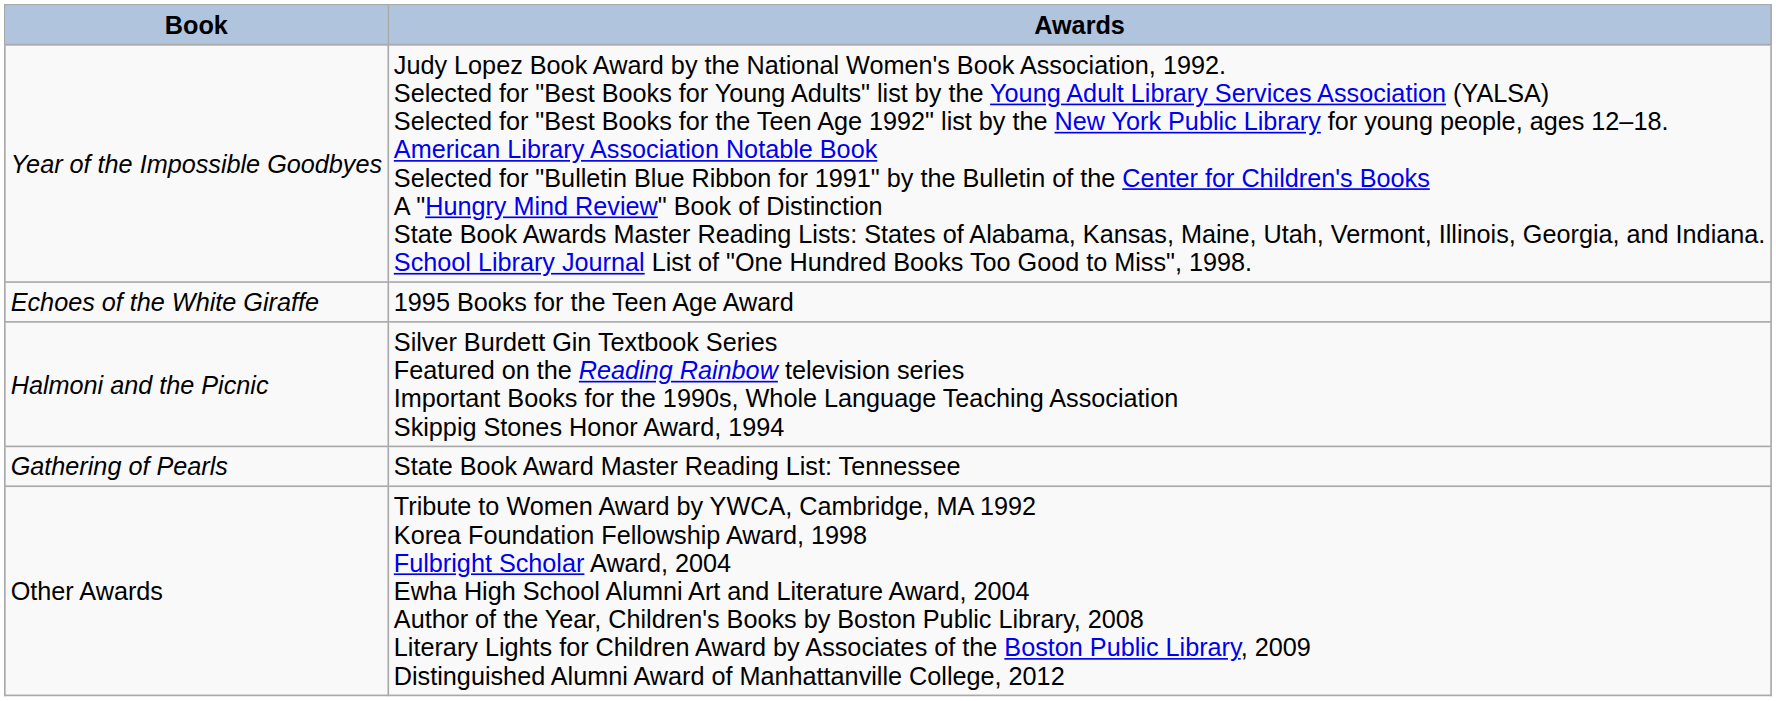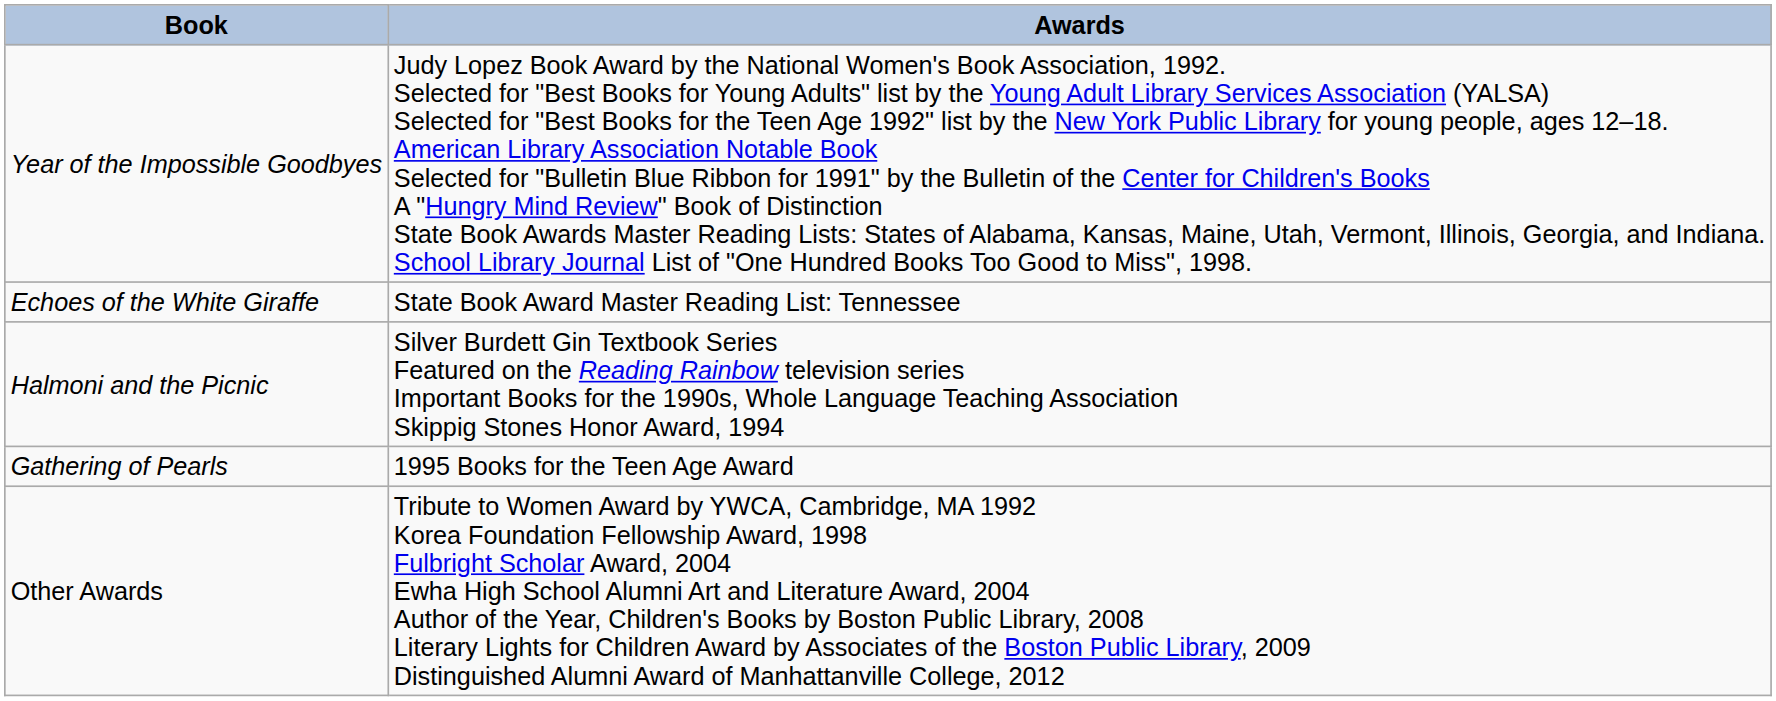 <table class="wikitable" style="font-size: 95%;">
 <tr align="center">
 <th style="background: #B0C4DE;">Book</th>
 <th style="background: #B0C4DE;">Awards</th>
 </tr>
 <tr>
 <td><em>Year of the Impossible Goodbyes</em></td>
 <td>Judy Lopez Book Award by the National Women's Book Association, 1992. <br>Selected for "Best Books for Young Adults" list by the <a href='#'>Young Adult Library Services Association</a> (YALSA)<br>Selected for "Best Books for the Teen Age 1992" list by the <a href='#'>New York Public Library</a> for young people, ages 12–18.<br><a href='#'>American Library Association Notable Book</a><br>Selected for "Bulletin Blue Ribbon for 1991" by the Bulletin of the <a href='#'>Center for Children's Books</a><br>A "<a href='#'>Hungry Mind Review</a>" Book of Distinction<br>State Book Awards Master Reading Lists: States of Alabama, Kansas, Maine, Utah, Vermont, Illinois, Georgia, and Indiana.<br><a href='#'>School Library Journal</a> List of "One Hundred Books Too Good to Miss", 1998.</td>
 </tr>
 <tr>
 <td><em>Echoes of the White Giraffe</em></td>
-<td>1995 Books for the Teen Age Award</td>
+<td>State Book Award Master Reading List: Tennessee</td>
 </tr>
 <tr>
 <td><em>Halmoni and the Picnic</em></td>
 <td>Silver Burdett Gin Textbook Series<br>Featured on the <em><a href='#'>Reading Rainbow</a></em> television series<br>Important Books for the 1990s, Whole Language Teaching Association<br>Skippig Stones Honor Award, 1994</td>
 </tr>
 <tr>
 <td><em>Gathering of Pearls</em></td>
-<td>State Book Award Master Reading List: Tennessee</td>
+<td>1995 Books for the Teen Age Award</td>
 </tr>
 <tr>
 <td>Other Awards</td>
 <td>Tribute to Women Award by YWCA, Cambridge, MA 1992<br>Korea Foundation Fellowship Award, 1998<br><a href='#'>Fulbright Scholar</a> Award, 2004<br>Ewha High School Alumni Art and Literature Award, 2004<br>Author of the Year, Children's Books by Boston Public Library, 2008<br>Literary Lights for Children Award by Associates of the <a href='#'>Boston Public Library</a>, 2009<br>Distinguished Alumni Award of Manhattanville College, 2012</td>
 </tr>
 </table>
